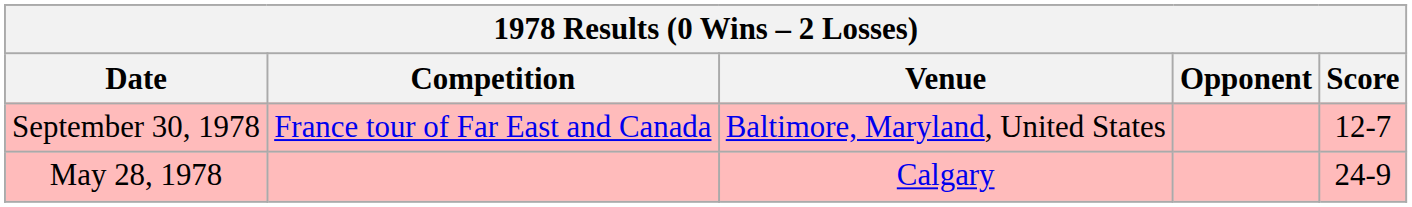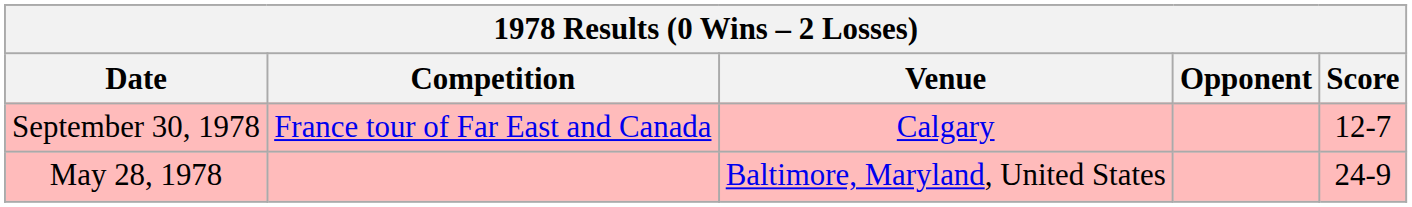 <table class="wikitable sortable">
 <tr>
 <th colspan="5"><strong>1978 Results (0 Wins – 2 Losses)</strong></th>
 </tr>
 <tr>
 <th>Date</th>
 <th>Competition</th>
 <th>Venue</th>
 <th>Opponent</th>
 <th>Score</th>
 </tr>
 <tr style="background:#fbb;">
 <td align=center>September 30, 1978</td>
 <td align=center><a href='#'>France tour of Far East and Canada</a></td>
-<td align=center><a href='#'>Baltimore, Maryland</a>, United States</td>
+<td align=center><a href='#'>Calgary</a></td>
 <td></td>
 <td align=center>12-7</td>
 </tr>
 <tr style="background:#fbb;">
 <td align=center>May 28, 1978</td>
 <td align=center></td>
-<td align=center><a href='#'>Calgary</a></td>
+<td align=center><a href='#'>Baltimore, Maryland</a>, United States</td>
 <td></td>
 <td align=center>24-9</td>
 </tr>
 </table>
